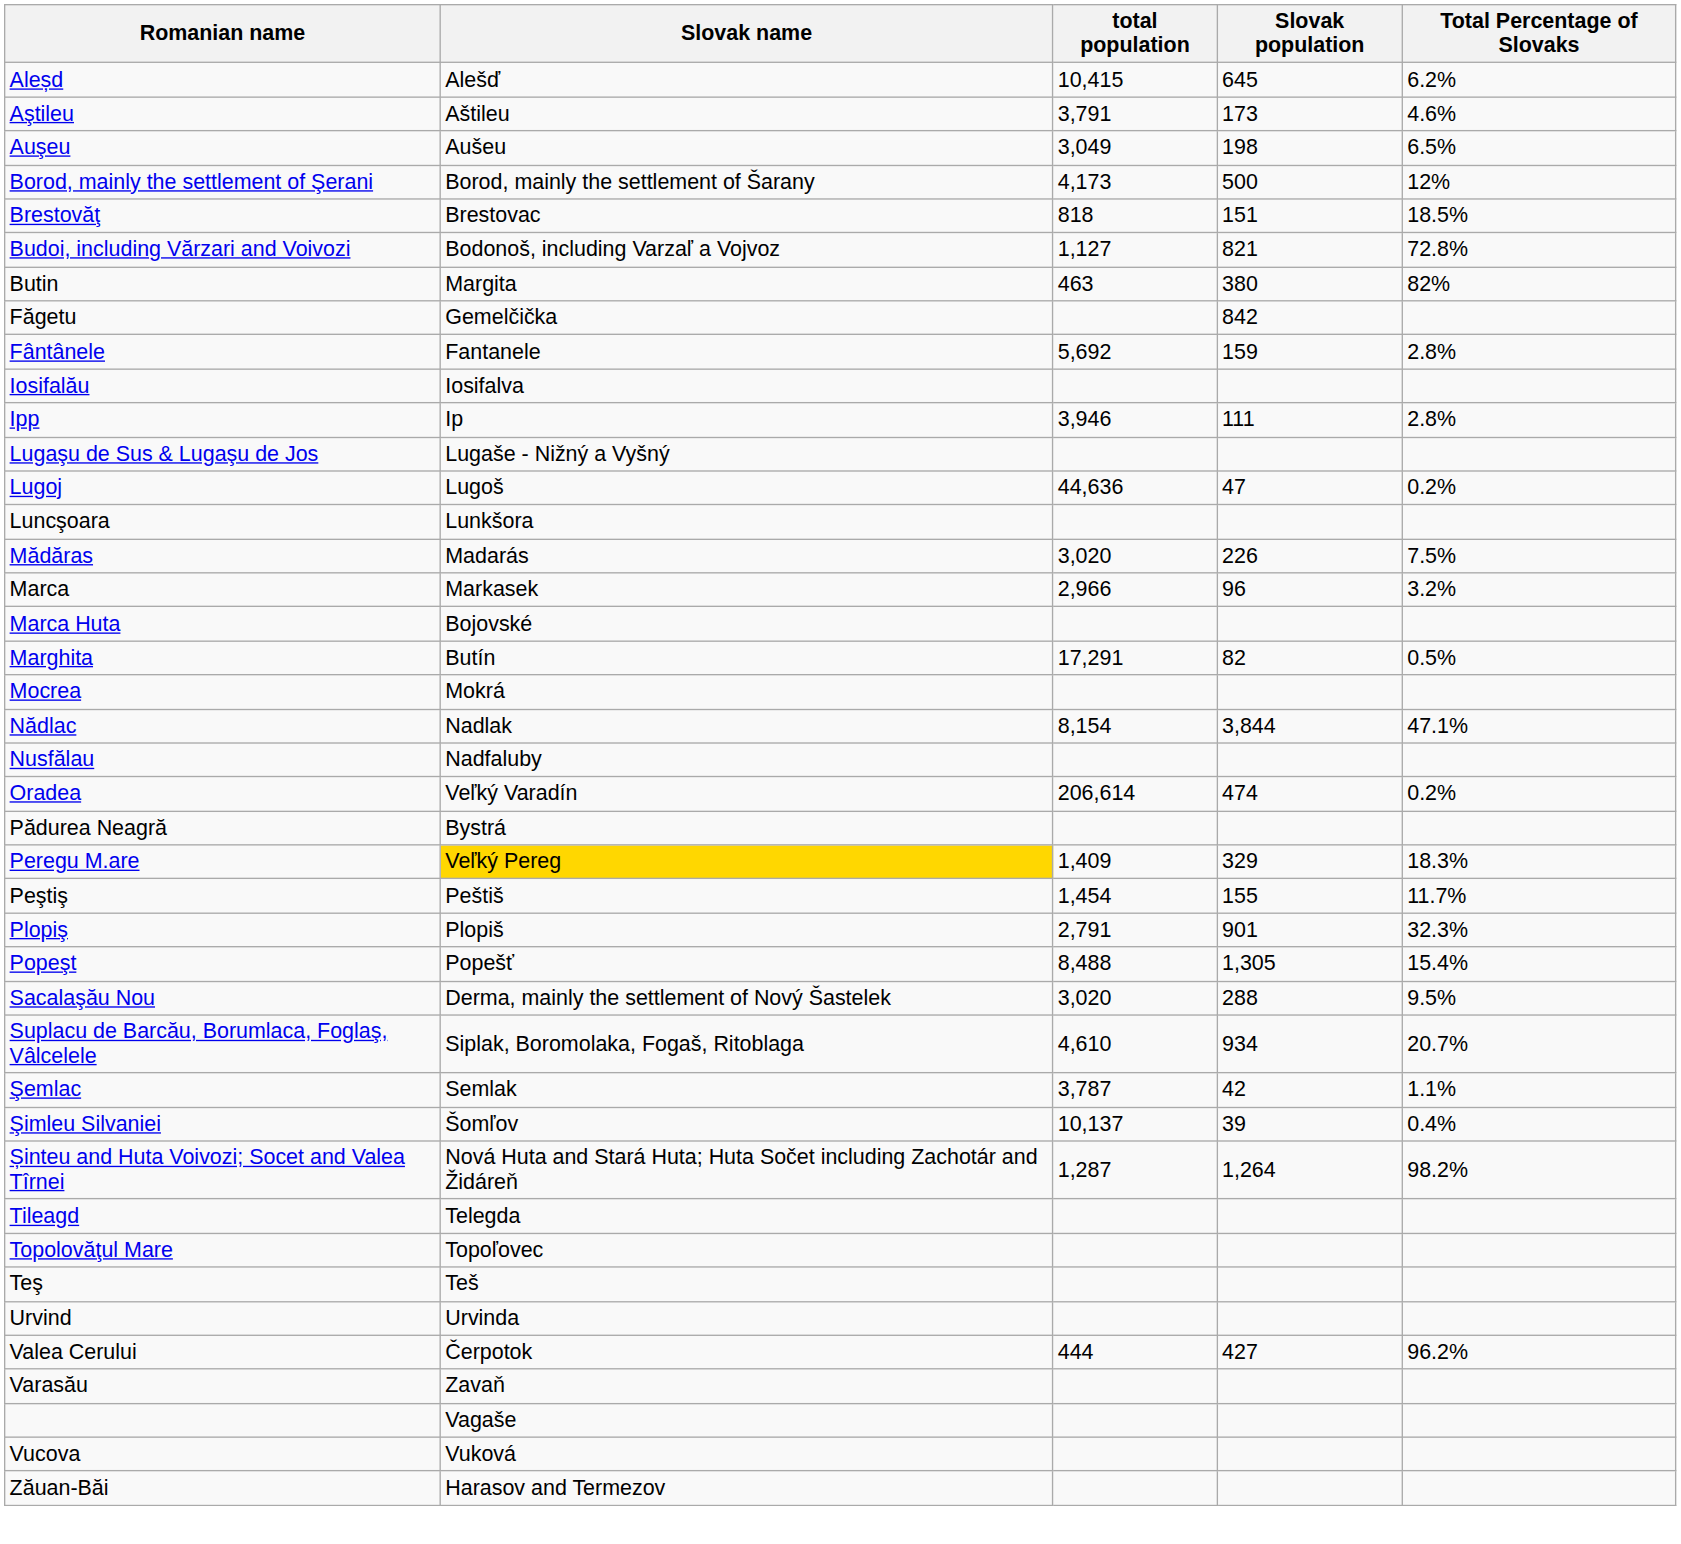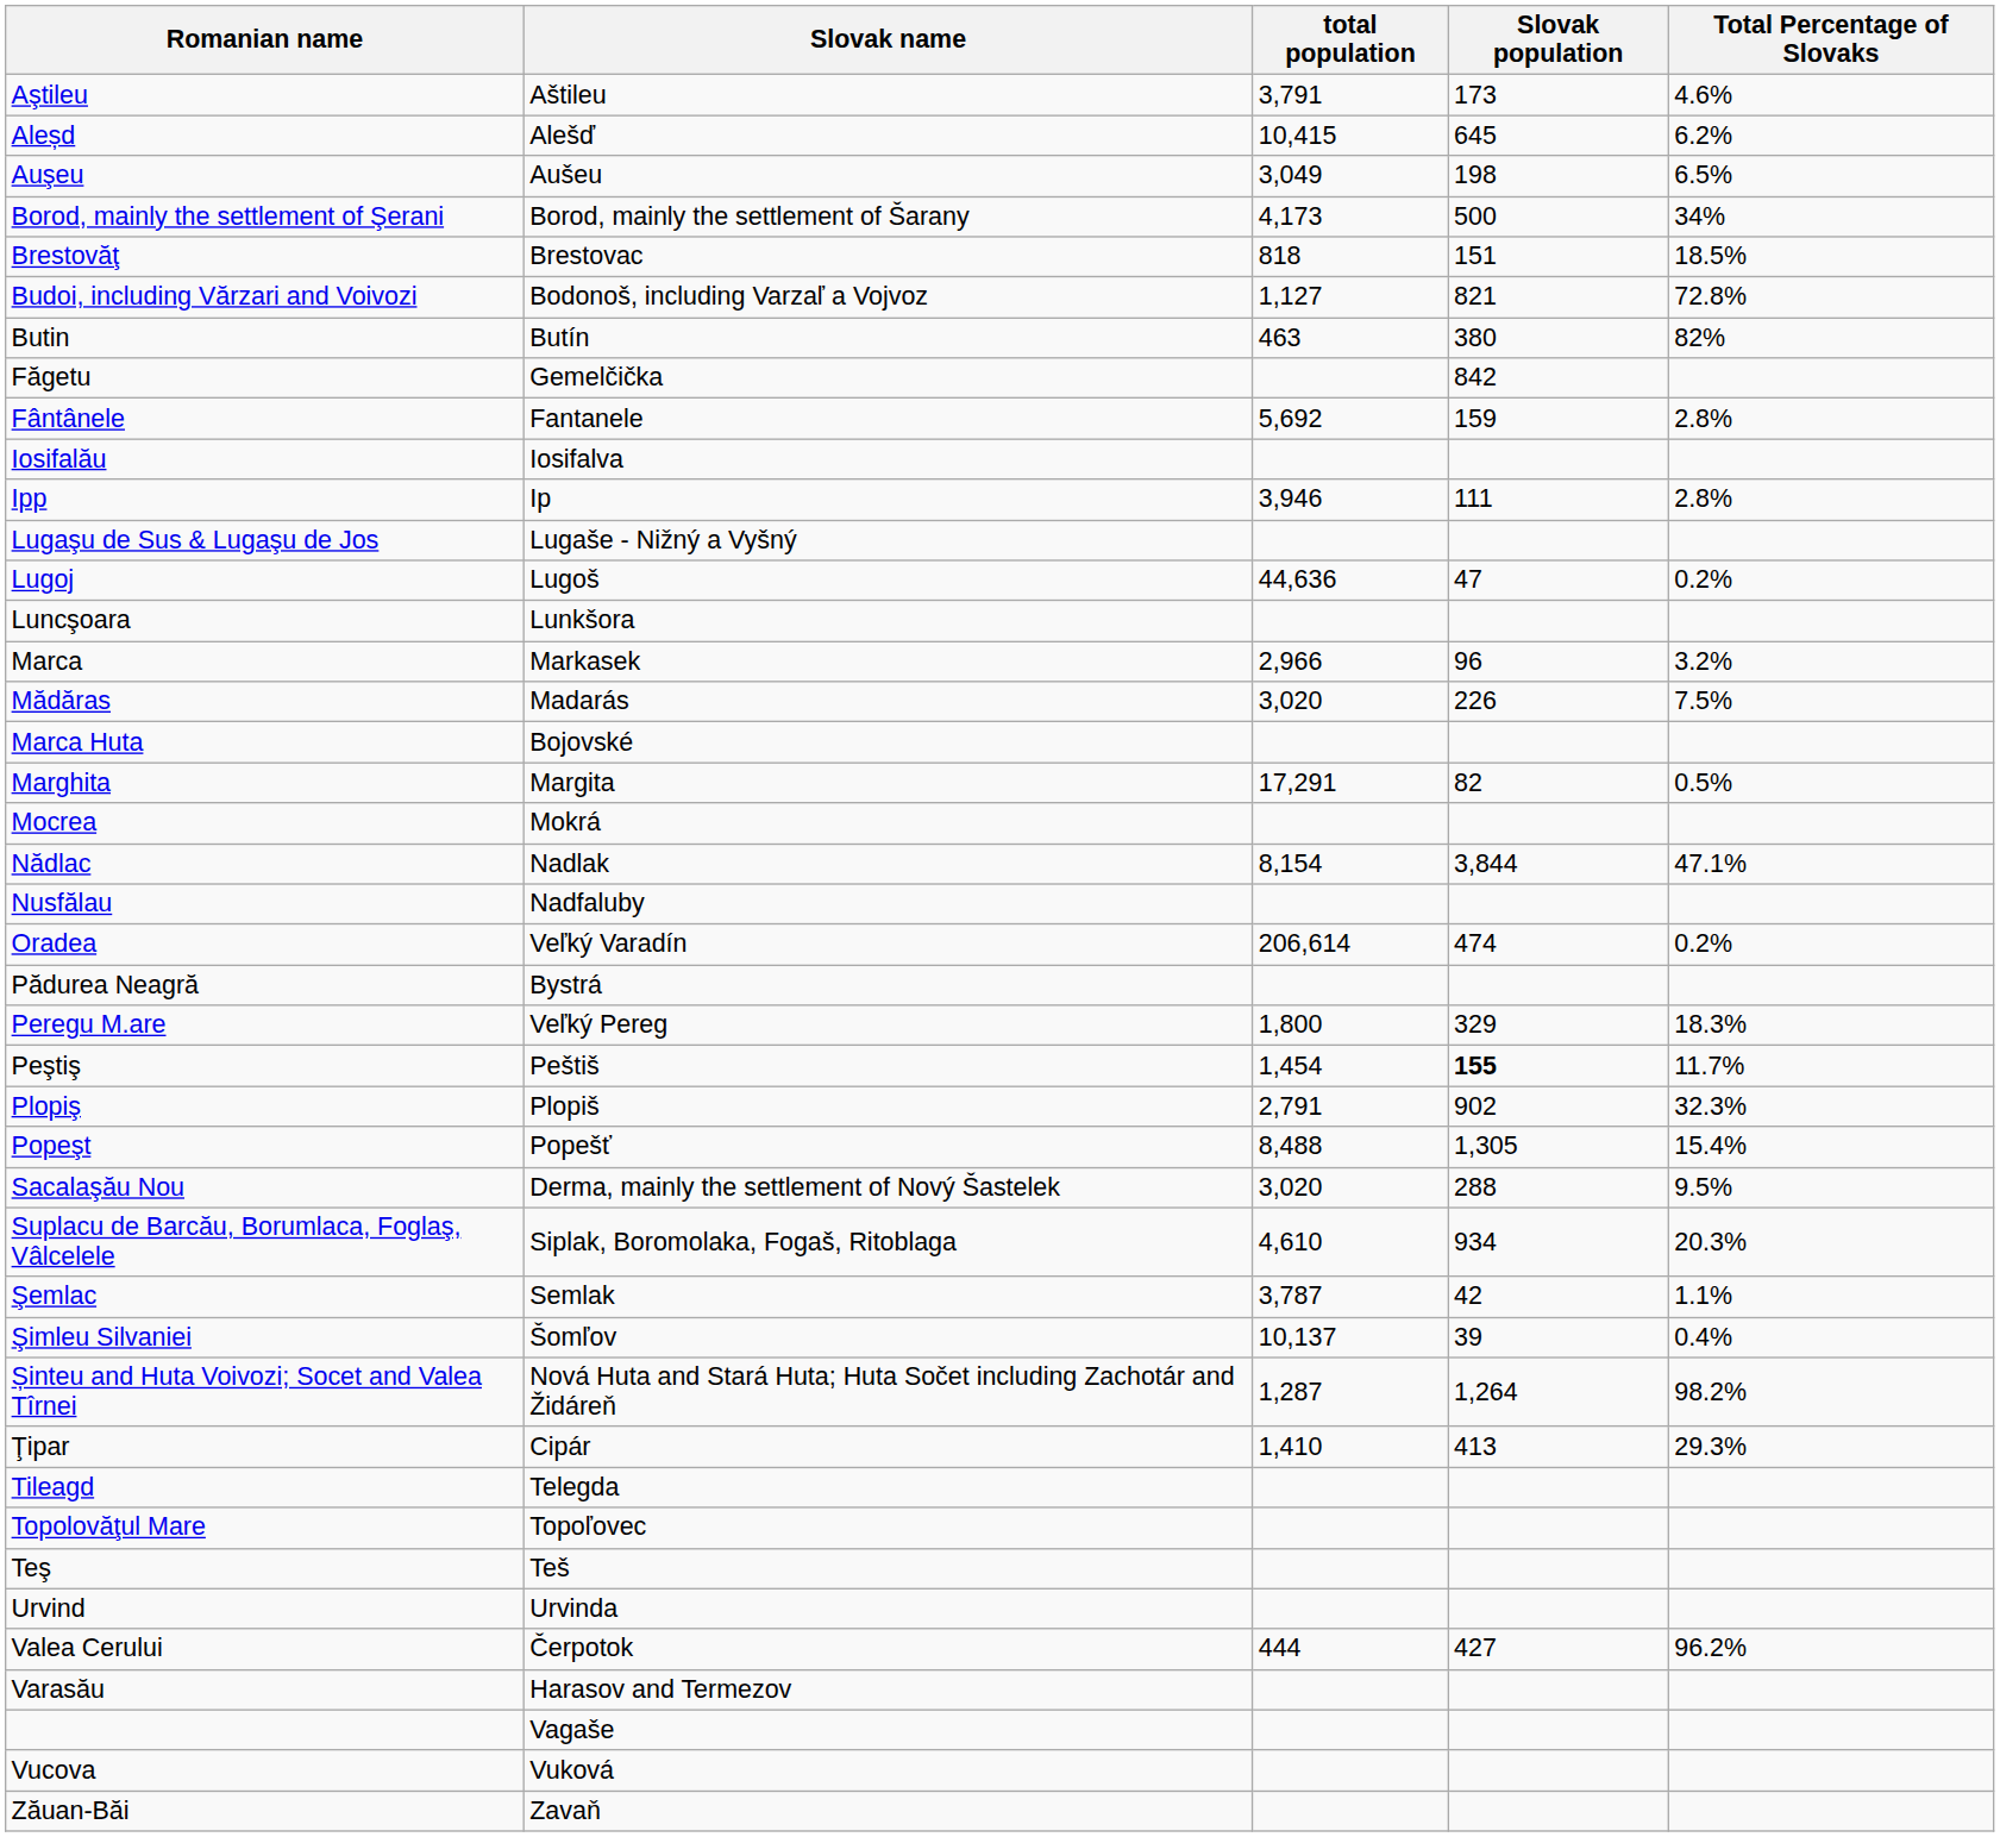 <table class="wikitable">
 <tr>
 <th>Romanian name</th>
 <th>Slovak name</th>
 <th>total population</th>
 <th>Slovak population</th>
 <th>Total Percentage of Slovaks</th>
 </tr>
 <tr>
+<td><a href='#'>Aştileu</a></td>
+<td>Aštileu</td>
+<td>3,791</td>
+<td>173</td>
+<td>4.6%</td>
+</tr>
+<tr>
 <td><a href='#'>Aleșd</a></td>
 <td>Alešď</td>
 <td>10,415</td>
 <td>645</td>
 <td>6.2%</td>
-</tr>
-<tr>
-<td><a href='#'>Aştileu</a></td>
-<td>Aštileu</td>
-<td>3,791</td>
-<td>173</td>
-<td>4.6%</td>
 </tr>
 <tr>
 <td><a href='#'>Auşeu</a></td>
 <td>Aušeu</td>
 <td>3,049</td>
 <td>198</td>
 <td>6.5%</td>
 </tr>
 <tr>
 <td><a href='#'>Borod, mainly the settlement of Şerani</a></td>
 <td>Borod, mainly the settlement of Šarany</td>
 <td>4,173</td>
 <td>500</td>
-<td>12%</td>
+<td>34%</td>
 </tr>
 <tr>
 <td><a href='#'>Brestovăţ</a></td>
 <td>Brestovac</td>
 <td>818</td>
 <td>151</td>
 <td>18.5%</td>
 </tr>
 <tr>
 <td><a href='#'>Budoi, including Vărzari and Voivozi</a></td>
 <td>Bodonoš, including Varzaľ a Vojvoz</td>
 <td>1,127</td>
 <td>821</td>
 <td>72.8%</td>
 </tr>
 <tr>
 <td>Butin</td>
-<td>Margita</td>
+<td>Butín</td>
 <td>463</td>
 <td>380</td>
 <td>82%</td>
 </tr>
 <tr>
 <td>Făgetu</td>
 <td>Gemelčička</td>
 <td></td>
 <td>842</td>
 <td></td>
 </tr>
 <tr>
 <td><a href='#'>Fântânele</a></td>
 <td>Fantanele</td>
 <td>5,692</td>
 <td>159</td>
 <td>2.8%</td>
 </tr>
 <tr>
 <td><a href='#'>Iosifalău</a></td>
 <td>Iosifalva</td>
 <td></td>
 <td></td>
 <td></td>
 </tr>
 <tr>
 <td><a href='#'>Ipp</a></td>
 <td>Ip</td>
 <td>3,946</td>
 <td>111</td>
 <td>2.8%</td>
 </tr>
 <tr>
 <td><a href='#'>Lugaşu de Sus & Lugaşu de Jos</a></td>
 <td>Lugaše - Nižný a Vyšný</td>
 <td></td>
 <td></td>
 <td></td>
 </tr>
 <tr>
 <td><a href='#'>Lugoj</a></td>
 <td>Lugoš</td>
 <td>44,636</td>
 <td>47</td>
 <td>0.2%</td>
 </tr>
 <tr>
 <td>Luncşoara</td>
 <td>Lunkšora</td>
 <td></td>
 <td></td>
 <td></td>
 </tr>
 <tr>
+<td>Marca</td>
+<td>Markasek</td>
+<td>2,966</td>
+<td>96</td>
+<td>3.2%</td>
+</tr>
+<tr>
 <td><a href='#'>Mădăras</a></td>
 <td>Madarás</td>
 <td>3,020</td>
 <td>226</td>
 <td>7.5%</td>
-</tr>
-<tr>
-<td>Marca</td>
-<td>Markasek</td>
-<td>2,966</td>
-<td>96</td>
-<td>3.2%</td>
 </tr>
 <tr>
 <td><a href='#'>Marca Huta</a></td>
 <td>Bojovské</td>
 <td></td>
 <td></td>
 <td></td>
 </tr>
 <tr>
 <td><a href='#'>Marghita</a></td>
-<td>Butín</td>
+<td>Margita</td>
 <td>17,291</td>
 <td>82</td>
 <td>0.5%</td>
 </tr>
 <tr>
 <td><a href='#'>Mocrea</a></td>
 <td>Mokrá</td>
 <td></td>
 <td></td>
 <td></td>
 </tr>
 <tr>
 <td><a href='#'>Nădlac</a></td>
 <td>Nadlak</td>
 <td>8,154</td>
 <td>3,844</td>
 <td>47.1%</td>
 </tr>
 <tr>
 <td><a href='#'>Nusfălau</a></td>
 <td>Nadfaluby</td>
 <td></td>
 <td></td>
 <td></td>
 </tr>
 <tr>
 <td><a href='#'>Oradea</a></td>
 <td>Veľký Varadín</td>
 <td>206,614</td>
 <td>474</td>
 <td>0.2%</td>
 </tr>
 <tr>
 <td>Pădurea Neagră</td>
 <td>Bystrá</td>
 <td></td>
 <td></td>
 <td></td>
 </tr>
 <tr>
 <td><a href='#'>Peregu M.are</a></td>
-<td style="background: gold;">Veľký Pereg</td>
-<td>1,409</td>
+<td>Veľký Pereg</td>
+<td>1,800</td>
 <td>329</td>
 <td>18.3%</td>
 </tr>
 <tr>
 <td>Peştiş</td>
 <td>Peštiš</td>
 <td>1,454</td>
-<td>155</td>
+<td><strong>155</strong></td>
 <td>11.7%</td>
 </tr>
 <tr>
 <td><a href='#'>Plopiş</a></td>
 <td>Plopiš</td>
 <td>2,791</td>
-<td>901</td>
+<td>902</td>
 <td>32.3%</td>
 </tr>
 <tr>
 <td><a href='#'>Popeşt</a></td>
 <td>Popešť</td>
 <td>8,488</td>
 <td>1,305</td>
 <td>15.4%</td>
 </tr>
 <tr>
 <td><a href='#'>Sacalaşău Nou</a></td>
 <td>Derma, mainly the settlement of Nový Šastelek</td>
 <td>3,020</td>
 <td>288</td>
 <td>9.5%</td>
 </tr>
 <tr>
 <td><a href='#'>Suplacu de Barcău, Borumlaca, Foglaş, Vâlcelele</a></td>
 <td>Siplak, Boromolaka, Fogaš, Ritoblaga</td>
 <td>4,610</td>
 <td>934</td>
-<td>20.7%</td>
+<td>20.3%</td>
 </tr>
 <tr>
 <td><a href='#'>Şemlac</a></td>
 <td>Semlak</td>
 <td>3,787</td>
 <td>42</td>
 <td>1.1%</td>
 </tr>
 <tr>
 <td><a href='#'>Şimleu Silvaniei</a></td>
 <td>Šomľov</td>
 <td>10,137</td>
 <td>39</td>
 <td>0.4%</td>
 </tr>
 <tr>
 <td><a href='#'>Șinteu and Huta Voivozi; Socet and Valea Tîrnei</a></td>
 <td>Nová Huta and Stará Huta; Huta Sočet including Zachotár and Židáreň</td>
 <td>1,287</td>
 <td>1,264</td>
 <td>98.2%</td>
+</tr>
+<tr>
+<td>Ţipar</td>
+<td>Cipár</td>
+<td>1,410</td>
+<td>413</td>
+<td>29.3%</td>
 </tr>
 <tr>
 <td><a href='#'>Tileagd</a></td>
 <td>Telegda</td>
 <td></td>
 <td></td>
 <td></td>
 </tr>
 <tr>
 <td><a href='#'>Topolovăţul Mare</a></td>
 <td>Topoľovec</td>
 <td></td>
 <td></td>
 <td></td>
 </tr>
 <tr>
 <td>Teş</td>
 <td>Teš</td>
 <td></td>
 <td></td>
 <td></td>
 </tr>
 <tr>
 <td>Urvind</td>
 <td>Urvinda</td>
 <td></td>
 <td></td>
 <td></td>
 </tr>
 <tr>
 <td>Valea Cerului</td>
 <td>Čerpotok</td>
 <td>444</td>
 <td>427</td>
 <td>96.2%</td>
 </tr>
 <tr>
 <td>Varasău</td>
-<td>Zavaň</td>
+<td>Harasov and Termezov</td>
 <td></td>
 <td></td>
 <td></td>
 </tr>
 <tr>
 <td></td>
 <td>Vagaše</td>
 <td></td>
 <td></td>
 <td></td>
 </tr>
 <tr>
 <td>Vucova</td>
 <td>Vuková</td>
 <td></td>
 <td></td>
 <td></td>
 </tr>
 <tr>
 <td>Zăuan-Băi</td>
-<td>Harasov and Termezov</td>
+<td>Zavaň</td>
 <td></td>
 <td></td>
 <td></td>
 </tr>
 </table>
